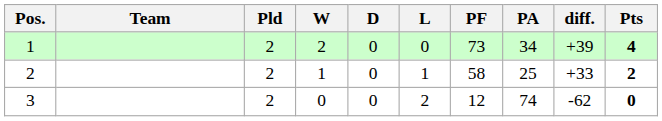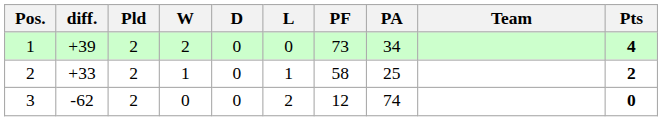 <table class="wikitable" style="text-align: center;">
 <tr>
 <th width=40>Pos.</th>
-<th width=165>Team</th>
+<th width=40>diff.</th>
 <th width=40>Pld</th>
 <th width=40>W</th>
 <th width=40>D</th>
 <th width=40>L</th>
 <th width=40>PF</th>
 <th width=40>PA</th>
-<th width=40>diff.</th>
+<th width=165>Team</th>
 <th width=40>Pts</th>
 </tr>
 <tr bgcolor=#ccffcc align=center>
 <td>1</td>
-<td align=left></td>
+<td>+39</td>
 <td>2</td>
 <td>2</td>
 <td>0</td>
 <td>0</td>
 <td>73</td>
 <td>34</td>
-<td>+39</td>
+<td align=left></td>
 <td><strong>4</strong></td>
 </tr>
 <tr bgcolor=#ffffff align=center>
 <td>2</td>
-<td align=left></td>
+<td>+33</td>
 <td>2</td>
 <td>1</td>
 <td>0</td>
 <td>1</td>
 <td>58</td>
 <td>25</td>
-<td>+33</td>
+<td align=left></td>
 <td><strong>2</strong></td>
 </tr>
 <tr bgcolor=#ffffff align=center>
 <td>3</td>
-<td align=left></td>
+<td>-62</td>
 <td>2</td>
 <td>0</td>
 <td>0</td>
 <td>2</td>
 <td>12</td>
 <td>74</td>
-<td>-62</td>
+<td align=left></td>
 <td><strong>0</strong></td>
 </tr>
 </table>
